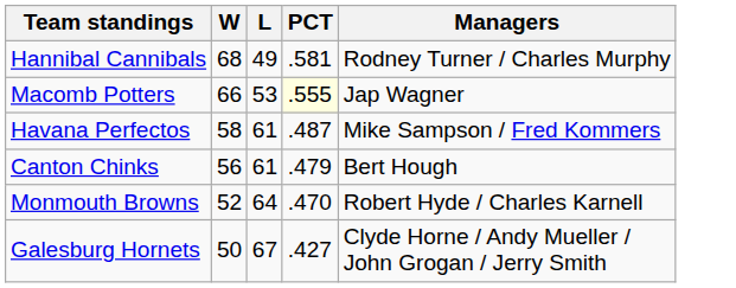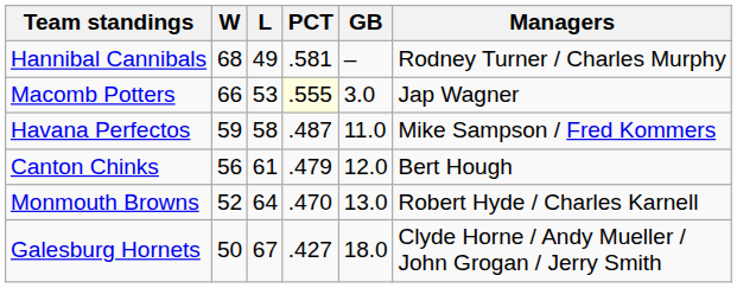 <table class="wikitable">
 <tr>
 <th>Team standings</th>
 <th>W</th>
 <th>L</th>
 <th>PCT</th>
+<th>GB</th>
 <th>Managers</th>
 </tr>
 <tr>
 <td><a href='#'>Hannibal Cannibals</a></td>
 <td>68</td>
 <td>49</td>
 <td>.581</td>
+<td>–</td>
 <td>Rodney Turner / Charles Murphy</td>
 </tr>
 <tr>
 <td><a href='#'>Macomb Potters</a></td>
 <td>66</td>
 <td>53</td>
 <td style="background: lightyellow;">.555</td>
+<td>3.0</td>
 <td>Jap Wagner</td>
 </tr>
 <tr>
 <td><a href='#'>Havana Perfectos</a></td>
+<td>59</td>
 <td>58</td>
-<td>61</td>
 <td>.487</td>
+<td>11.0</td>
 <td>Mike Sampson / <a href='#'>Fred Kommers</a></td>
 </tr>
 <tr>
 <td><a href='#'>Canton Chinks</a></td>
 <td>56</td>
 <td>61</td>
 <td>.479</td>
+<td>12.0</td>
 <td>Bert Hough</td>
 </tr>
 <tr>
 <td><a href='#'>Monmouth Browns</a></td>
 <td>52</td>
 <td>64</td>
 <td>.470</td>
+<td>13.0</td>
 <td>Robert Hyde / Charles Karnell</td>
 </tr>
 <tr>
 <td><a href='#'>Galesburg Hornets</a></td>
 <td>50</td>
 <td>67</td>
 <td>.427</td>
+<td>18.0</td>
 <td>Clyde Horne / Andy Mueller /<br> John Grogan / Jerry Smith</td>
 </tr>
 </table>
